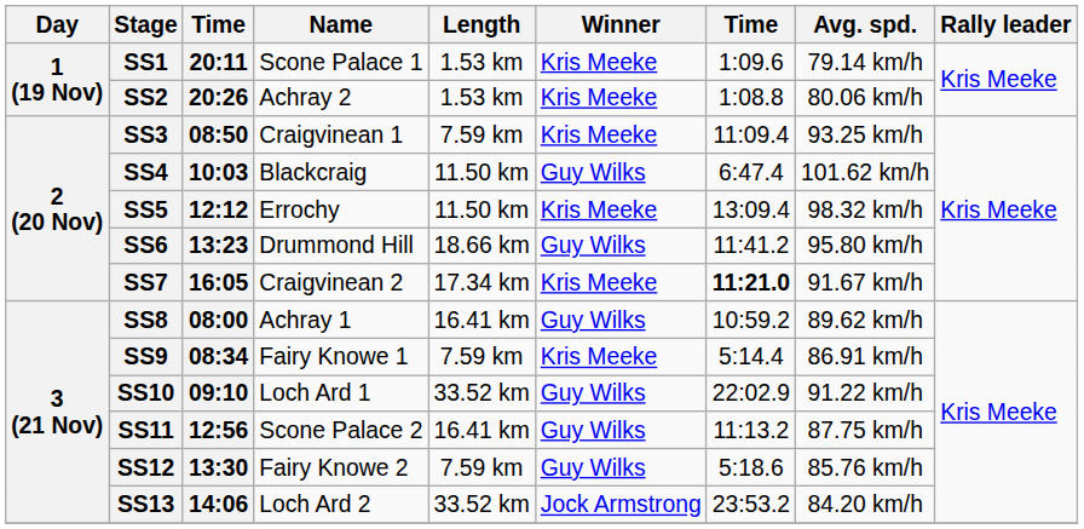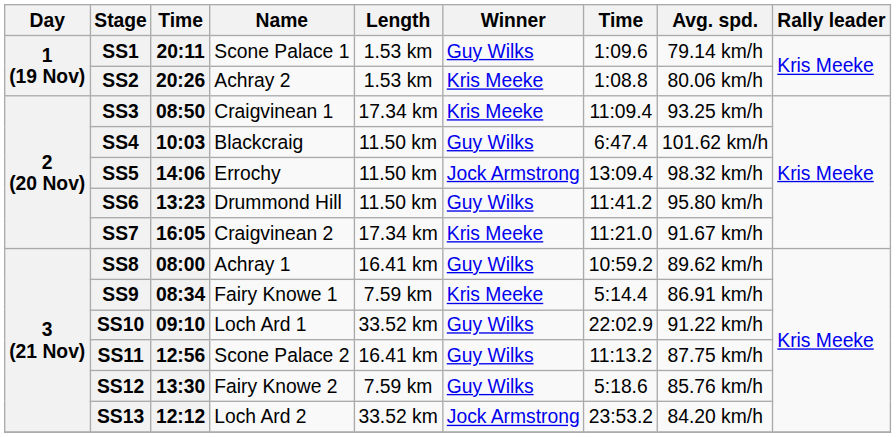 <table class="wikitable" style="text-align: center; font-size: 90%; max-width: 950px;">
 <tr>
 <th>Day</th>
 <th>Stage</th>
 <th>Time</th>
 <th>Name</th>
 <th>Length</th>
 <th>Winner</th>
 <th>Time</th>
 <th>Avg. spd.</th>
 <th>Rally leader</th>
 </tr>
 <tr>
 <th rowspan="2">1<br>(19 Nov)</th>
 <th>SS1</th>
 <th>20:11</th>
 <td align=left>Scone Palace 1</td>
 <td>1.53 km</td>
-<td align=left> <a href='#'>Kris Meeke</a></td>
+<td align=left> <a href='#'>Guy Wilks</a></td>
 <td>1:09.6</td>
 <td>79.14 km/h</td>
 <td align=left rowspan="2"> <a href='#'>Kris Meeke</a></td>
 </tr>
 <tr>
 <th>SS2</th>
 <th>20:26</th>
 <td align=left>Achray 2</td>
 <td>1.53 km</td>
 <td align=left> <a href='#'>Kris Meeke</a></td>
 <td>1:08.8</td>
 <td>80.06 km/h</td>
 </tr>
 <tr>
 <th rowspan="5">2<br>(20 Nov)</th>
 <th>SS3</th>
 <th>08:50</th>
 <td align=left>Craigvinean 1</td>
-<td>7.59 km</td>
+<td>17.34 km</td>
 <td align=left> <a href='#'>Kris Meeke</a></td>
 <td>11:09.4</td>
 <td>93.25 km/h</td>
 <td align=left rowspan="5"> <a href='#'>Kris Meeke</a></td>
 </tr>
 <tr>
 <th>SS4</th>
 <th>10:03</th>
 <td align=left>Blackcraig</td>
 <td>11.50 km</td>
 <td align=left> <a href='#'>Guy Wilks</a></td>
 <td>6:47.4</td>
 <td>101.62 km/h</td>
 </tr>
 <tr>
 <th>SS5</th>
-<th>12:12</th>
+<th>14:06</th>
 <td align=left>Errochy</td>
 <td>11.50 km</td>
-<td align=left> <a href='#'>Kris Meeke</a></td>
+<td align=left> <a href='#'>Jock Armstrong</a></td>
 <td>13:09.4</td>
 <td>98.32 km/h</td>
 </tr>
 <tr>
 <th>SS6</th>
 <th>13:23</th>
 <td align=left>Drummond Hill</td>
-<td>18.66 km</td>
+<td>11.50 km</td>
 <td align=left> <a href='#'>Guy Wilks</a></td>
 <td>11:41.2</td>
 <td>95.80 km/h</td>
 </tr>
 <tr>
 <th>SS7</th>
 <th>16:05</th>
 <td align=left>Craigvinean 2</td>
 <td>17.34 km</td>
 <td align=left> <a href='#'>Kris Meeke</a></td>
-<td><strong>11:21.0</strong></td>
+<td>11:21.0</td>
 <td>91.67 km/h</td>
 </tr>
 <tr>
 <th rowspan="6">3<br>(21 Nov)</th>
 <th>SS8</th>
 <th>08:00</th>
 <td align=left>Achray 1</td>
 <td>16.41 km</td>
 <td align=left> <a href='#'>Guy Wilks</a></td>
 <td>10:59.2</td>
 <td>89.62 km/h</td>
 <td align=left rowspan="6"> <a href='#'>Kris Meeke</a></td>
 </tr>
 <tr>
 <th>SS9</th>
 <th>08:34</th>
 <td align=left>Fairy Knowe 1</td>
 <td>7.59 km</td>
 <td align=left> <a href='#'>Kris Meeke</a></td>
 <td>5:14.4</td>
 <td>86.91 km/h</td>
 </tr>
 <tr>
 <th>SS10</th>
 <th>09:10</th>
 <td align=left>Loch Ard 1</td>
 <td>33.52 km</td>
 <td align=left> <a href='#'>Guy Wilks</a></td>
 <td>22:02.9</td>
 <td>91.22 km/h</td>
 </tr>
 <tr>
 <th>SS11</th>
 <th>12:56</th>
 <td align=left>Scone Palace 2</td>
 <td>16.41 km</td>
 <td align=left> <a href='#'>Guy Wilks</a></td>
 <td>11:13.2</td>
 <td>87.75 km/h</td>
 </tr>
 <tr>
 <th>SS12</th>
 <th>13:30</th>
 <td align=left>Fairy Knowe 2</td>
 <td>7.59 km</td>
 <td align=left> <a href='#'>Guy Wilks</a></td>
 <td>5:18.6</td>
 <td>85.76 km/h</td>
 </tr>
 <tr>
 <th>SS13</th>
-<th>14:06</th>
+<th>12:12</th>
 <td align=left>Loch Ard 2</td>
 <td>33.52 km</td>
 <td align=left> <a href='#'>Jock Armstrong</a></td>
 <td>23:53.2</td>
 <td>84.20 km/h</td>
 </tr>
 <tr>
 </tr>
 </table>
